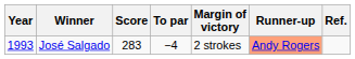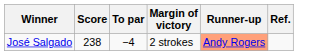 <table class="wikitable" style="font-size:95%;">
 <tr>
-<th>Year</th>
 <th>Winner</th>
 <th>Score</th>
 <th>To par</th>
 <th>Margin of<br>victory</th>
 <th>Runner-up</th>
 <th>Ref.</th>
 </tr>
 <tr>
-<td><a href='#'>1993</a></td>
 <td> <a href='#'>José Salgado</a></td>
-<td align=center>283</td>
+<td align=center>238</td>
 <td align=center>−4</td>
 <td>2 strokes</td>
 <td style="background: lightsalmon;"> <a href='#'>Andy Rogers</a></td>
 <td></td>
 </tr>
 </table>
